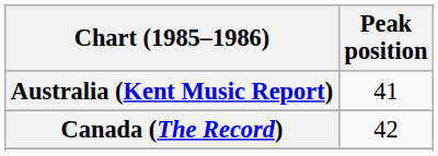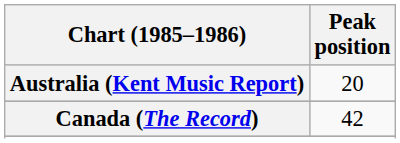 <table class="wikitable sortable plainrowheaders" style="text-align:center">
 <tr>
 <th scope="col">Chart (1985–1986)</th>
 <th scope="col">Peak<br>position</th>
 </tr>
 <tr>
 <th scope="row">Australia (<a href='#'>Kent Music Report</a>)</th>
-<td>41</td>
+<td>20</td>
 </tr>
 <tr>
 </tr>
 <tr>
 </tr>
 <tr>
 </tr>
 <tr>
 <th scope="row">Canada (<em><a href='#'>The Record</a></em>)</th>
 <td>42</td>
 </tr>
 <tr>
 </tr>
 <tr>
 </tr>
 <tr>
 </tr>
 </table>
